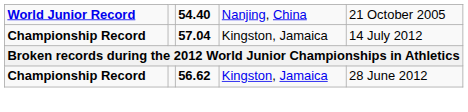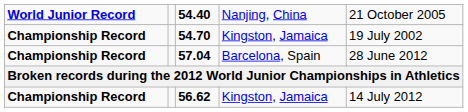 <table class="wikitable">
 <tr>
 <td><strong><a href='#'>World Junior Record</a></strong></td>
 <td></td>
 <td><strong>54.40</strong></td>
 <td><a href='#'>Nanjing</a>, <a href='#'>China</a></td>
 <td>21 October 2005</td>
 </tr>
 <tr>
 <td><strong>Championship Record</strong></td>
 <td></td>
+<td><strong>54.70</strong></td>
+<td><a href='#'>Kingston</a>, <a href='#'>Jamaica</a></td>
+<td>19 July 2002</td>
+</tr>
+<tr>
+<td><strong>Championship Record</strong></td>
+<td></td>
 <td><strong>57.04</strong></td>
-<td>Kingston, Jamaica</td>
-<td>14 July 2012</td>
+<td><a href='#'>Barcelona</a>, Spain</td>
+<td>28 June 2012</td>
 </tr>
 <tr>
 <th colspan="5">Broken records during the 2012 World Junior Championships in Athletics</th>
 </tr>
 <tr>
 <td><strong>Championship Record</strong></td>
 <td></td>
 <td><strong>56.62</strong></td>
 <td><a href='#'>Kingston</a>, <a href='#'>Jamaica</a></td>
-<td>28 June 2012</td>
+<td>14 July 2012</td>
 </tr>
 </table>
